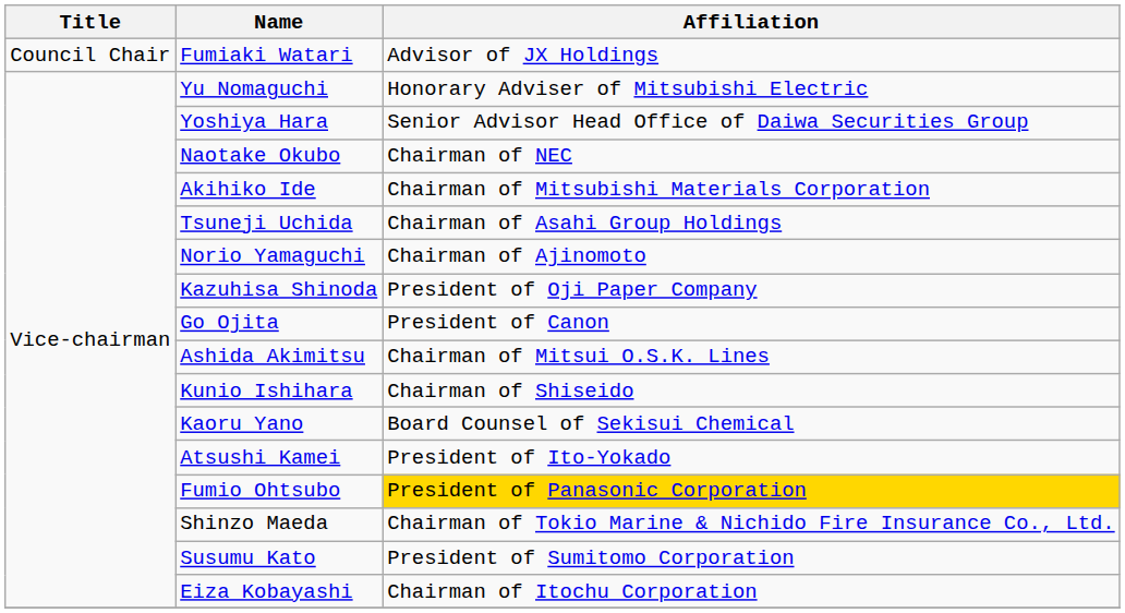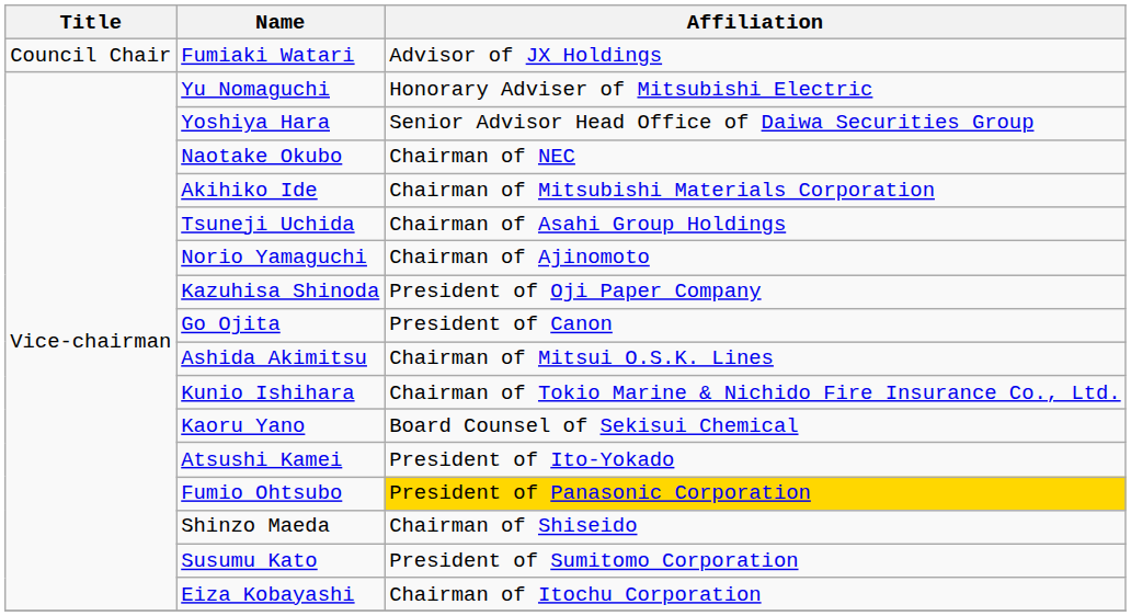 <table class="wikitable">
 <tr>
 <th>Title</th>
 <th>Name</th>
 <th>Affiliation</th>
 </tr>
 <tr>
 <td>Council Chair</td>
 <td><a href='#'>Fumiaki Watari</a></td>
 <td>Advisor of <a href='#'>JX Holdings</a></td>
 </tr>
 <tr>
 <td rowspan="16">Vice-chairman</td>
 <td><a href='#'>Yu Nomaguchi</a></td>
 <td>Honorary Adviser of <a href='#'>Mitsubishi Electric</a></td>
 </tr>
 <tr>
 <td><a href='#'>Yoshiya Hara</a></td>
 <td>Senior Advisor Head Office of <a href='#'>Daiwa Securities Group</a></td>
 </tr>
 <tr>
 <td><a href='#'>Naotake Okubo</a></td>
 <td>Chairman of <a href='#'>NEC</a></td>
 </tr>
 <tr>
 <td><a href='#'>Akihiko Ide</a></td>
 <td>Chairman of <a href='#'>Mitsubishi Materials Corporation</a></td>
 </tr>
 <tr>
 <td><a href='#'>Tsuneji Uchida</a></td>
 <td>Chairman of <a href='#'>Asahi Group Holdings</a></td>
 </tr>
 <tr>
 <td><a href='#'>Norio Yamaguchi</a></td>
 <td>Chairman of <a href='#'>Ajinomoto</a></td>
 </tr>
 <tr>
 <td><a href='#'>Kazuhisa Shinoda</a></td>
 <td>President of <a href='#'>Oji Paper Company</a></td>
 </tr>
 <tr>
 <td><a href='#'>Go Ojita</a></td>
 <td>President of <a href='#'>Canon</a></td>
 </tr>
 <tr>
 <td><a href='#'>Ashida Akimitsu</a></td>
 <td>Chairman of <a href='#'>Mitsui O.S.K. Lines</a></td>
 </tr>
 <tr>
 <td><a href='#'>Kunio Ishihara</a></td>
-<td>Chairman of <a href='#'>Shiseido</a></td>
+<td>Chairman of <a href='#'>Tokio Marine & Nichido Fire Insurance Co., Ltd.</a></td>
 </tr>
 <tr>
 <td><a href='#'>Kaoru Yano</a></td>
 <td>Board Counsel of <a href='#'>Sekisui Chemical</a></td>
 </tr>
 <tr>
 <td><a href='#'>Atsushi Kamei</a></td>
 <td>President of <a href='#'>Ito-Yokado</a></td>
 </tr>
 <tr>
 <td><a href='#'>Fumio Ohtsubo</a></td>
 <td style="background: gold;">President of <a href='#'>Panasonic Corporation</a></td>
 </tr>
 <tr>
 <td>Shinzo Maeda</td>
-<td>Chairman of <a href='#'>Tokio Marine & Nichido Fire Insurance Co., Ltd.</a></td>
+<td>Chairman of <a href='#'>Shiseido</a></td>
 </tr>
 <tr>
 <td><a href='#'>Susumu Kato</a></td>
 <td>President of <a href='#'>Sumitomo Corporation</a></td>
 </tr>
 <tr>
 <td><a href='#'>Eiza Kobayashi</a></td>
 <td>Chairman of <a href='#'>Itochu Corporation</a></td>
 </tr>
 <tr>
 </tr>
 </table>
